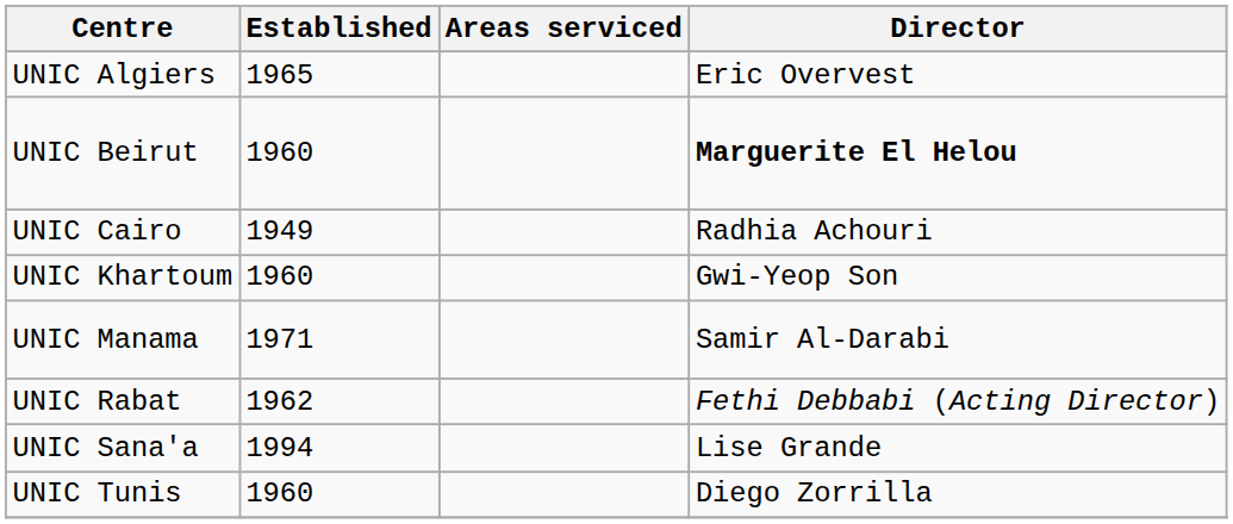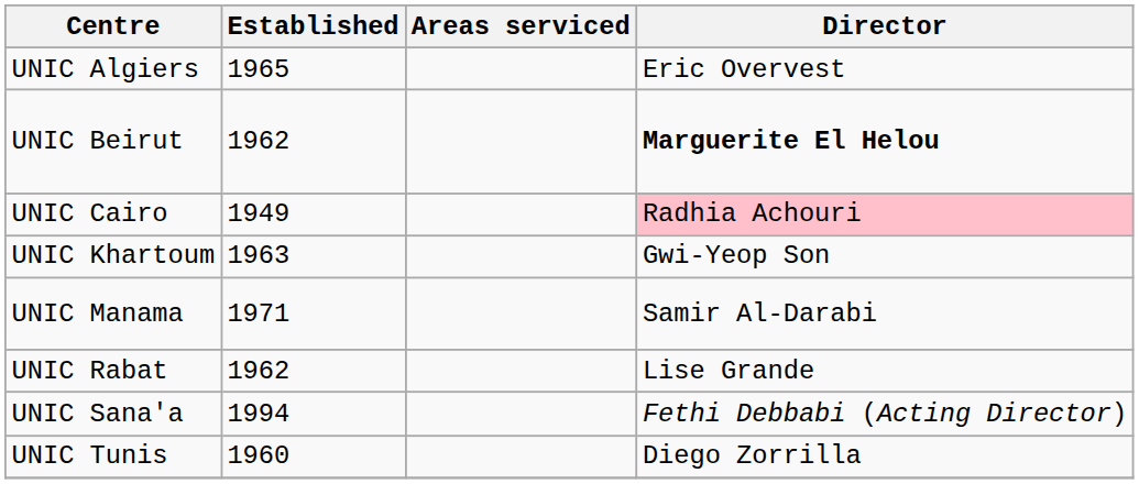 <table class="wikitable">
 <tr>
 <th>Centre</th>
 <th>Established</th>
 <th>Areas serviced</th>
 <th>Director</th>
 </tr>
 <tr>
 <td>UNIC Algiers</td>
 <td>1965</td>
 <td></td>
 <td>Eric Overvest</td>
 </tr>
 <tr>
 <td>UNIC Beirut</td>
-<td>1960</td>
+<td>1962</td>
 <td><br><br><br></td>
 <td><strong>Marguerite El Helou</strong></td>
 </tr>
 <tr>
 <td>UNIC Cairo</td>
 <td>1949</td>
 <td><br></td>
-<td>Radhia Achouri</td>
+<td style="background: pink;">Radhia Achouri</td>
 </tr>
 <tr>
 <td>UNIC Khartoum</td>
-<td>1960</td>
+<td>1963</td>
 <td><br></td>
 <td>Gwi-Yeop Son</td>
 </tr>
 <tr>
 <td>UNIC Manama</td>
 <td>1971</td>
 <td><br><br></td>
 <td>Samir Al-Darabi</td>
 </tr>
 <tr>
 <td>UNIC Rabat</td>
 <td>1962</td>
 <td></td>
-<td><em>Fethi Debbabi</em> (<em>Acting Director</em>)</td>
+<td>Lise Grande</td>
 </tr>
 <tr>
 <td>UNIC Sana'a</td>
 <td>1994</td>
 <td></td>
-<td>Lise Grande</td>
+<td><em>Fethi Debbabi</em> (<em>Acting Director</em>)</td>
 </tr>
 <tr>
 <td>UNIC Tunis</td>
 <td>1960</td>
 <td></td>
 <td>Diego Zorrilla</td>
 </tr>
 <tr>
 </tr>
 </table>
